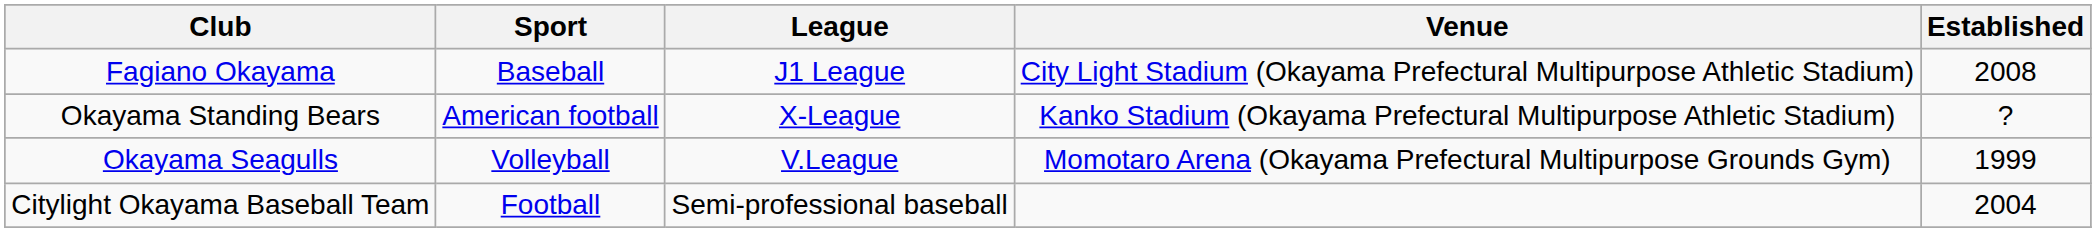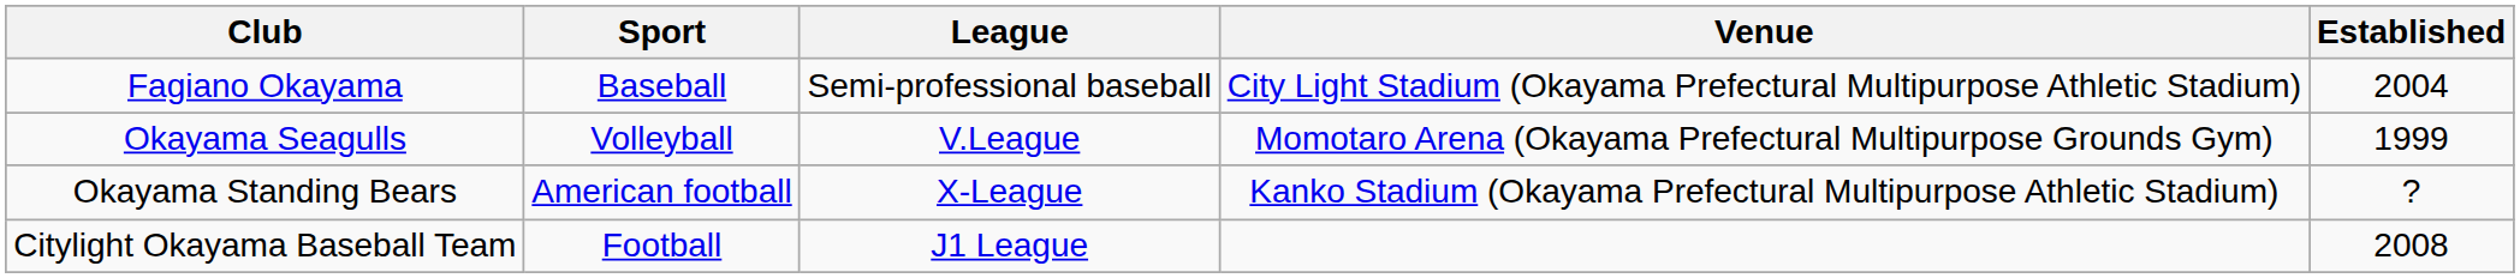 <table class="wikitable">
 <tr>
 <th scope="col">Club</th>
 <th scope="col">Sport</th>
 <th scope="col">League</th>
 <th scope="col">Venue</th>
 <th scope="col">Established</th>
 </tr>
 <tr align=center>
 <td><a href='#'>Fagiano Okayama</a></td>
 <td><a href='#'>Baseball</a></td>
-<td><a href='#'>J1 League</a></td>
+<td>Semi-professional baseball</td>
 <td><a href='#'>City Light Stadium</a> (Okayama Prefectural Multipurpose Athletic Stadium)</td>
-<td>2008</td>
+<td>2004</td>
+</tr>
+<tr align=center>
+<td><a href='#'>Okayama Seagulls</a></td>
+<td><a href='#'>Volleyball</a></td>
+<td><a href='#'>V.League</a></td>
+<td><a href='#'>Momotaro Arena</a> (Okayama Prefectural Multipurpose Grounds Gym)</td>
+<td>1999</td>
 </tr>
 <tr align=center>
 <td>Okayama Standing Bears</td>
 <td><a href='#'>American football</a></td>
 <td><a href='#'>X-League</a></td>
 <td><a href='#'>Kanko Stadium</a> (Okayama Prefectural Multipurpose Athletic Stadium)</td>
 <td>?</td>
 </tr>
 <tr align=center>
-<td><a href='#'>Okayama Seagulls</a></td>
-<td><a href='#'>Volleyball</a></td>
-<td><a href='#'>V.League</a></td>
-<td><a href='#'>Momotaro Arena</a> (Okayama Prefectural Multipurpose Grounds Gym)</td>
-<td>1999</td>
-</tr>
-<tr align=center>
 <td>Citylight Okayama Baseball Team</td>
 <td><a href='#'>Football</a></td>
-<td>Semi-professional baseball</td>
+<td><a href='#'>J1 League</a></td>
 <td></td>
-<td>2004</td>
+<td>2008</td>
 </tr>
 </table>
